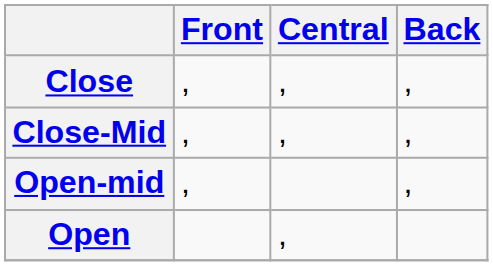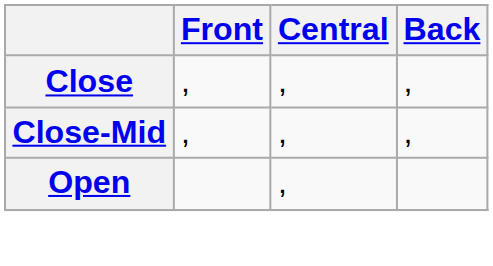 <table class="wikitable">
 <tr>
 <th></th>
 <th><a href='#'>Front</a></th>
 <th><a href='#'>Central</a></th>
 <th><a href='#'>Back</a></th>
 </tr>
 <tr align-center>
 <th><a href='#'>Close</a></th>
 <td>,</td>
 <td>,</td>
 <td>,</td>
 </tr>
 <tr align-center>
 <th><a href='#'>Close-Mid</a></th>
 <td>,</td>
 <td>,</td>
 <td>,</td>
 </tr>
 <tr align-center>
-<th><a href='#'>Open-mid</a></th>
-<td>,</td>
-<td></td>
-<td>,</td>
-</tr>
-<tr align-center>
 <th><a href='#'>Open</a></th>
 <td></td>
 <td>,</td>
 <td></td>
 </tr>
 <tr align-center>
 </tr>
 </table>
